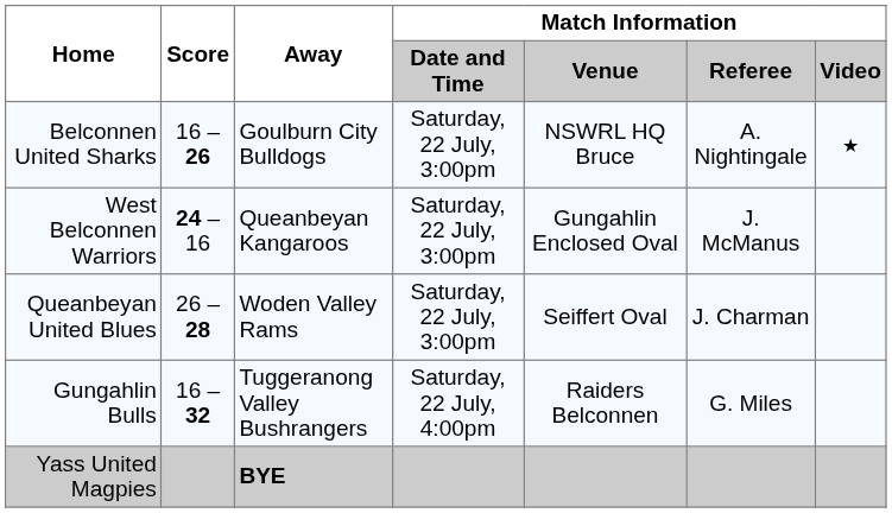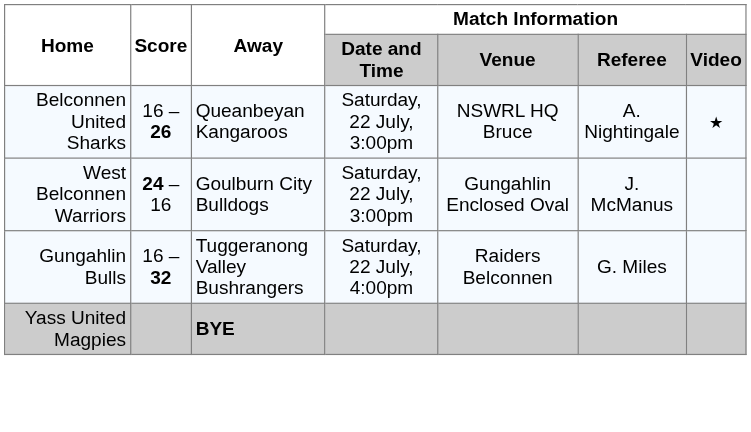 <table border="1" cellpadding="3" cellspacing="0" width="100%" style="border-collapse:collapse;  text-align:center;">
 <tr>
 <th rowspan="2" width="19%">Home</th>
 <th rowspan="2" width="8%">Score</th>
 <th rowspan="2" width="19%">Away</th>
 <th colspan="4">Match Information</th>
 </tr>
 <tr style="background:#CCCCCC">
 <th width="17%">Date and Time</th>
 <th width="22%">Venue</th>
 <th width="50%">Referee</th>
 <th>Video</th>
 </tr>
 <tr style="text-align:center; background:#f5faff;">
 <td align="right">Belconnen United Sharks </td>
 <td>16 – <strong>26</strong></td>
-<td align="left"> Goulburn City Bulldogs</td>
+<td align="left"> Queanbeyan Kangaroos</td>
 <td>Saturday, 22 July, 3:00pm</td>
 <td>NSWRL HQ Bruce</td>
 <td>A. Nightingale</td>
 <td><small>★</small></td>
 </tr>
 <tr style="text-align:center; background:#f5faff;">
 <td align="right">West Belconnen Warriors </td>
 <td><strong>24</strong> – 16</td>
-<td align="left"> Queanbeyan Kangaroos</td>
+<td align="left"> Goulburn City Bulldogs</td>
 <td>Saturday, 22 July, 3:00pm</td>
 <td>Gungahlin Enclosed Oval</td>
 <td>J. McManus</td>
-<td></td>
-</tr>
-<tr style="text-align:center; background:#f5faff;">
-<td align="right">Queanbeyan United Blues </td>
-<td>26 – <strong>28</strong></td>
-<td align="left"> Woden Valley Rams</td>
-<td>Saturday, 22 July, 3:00pm</td>
-<td>Seiffert Oval</td>
-<td>J. Charman</td>
 <td></td>
 </tr>
 <tr style="text-align:center; background:#f5faff;">
 <td align="right">Gungahlin Bulls </td>
 <td>16 – <strong>32</strong></td>
 <td align="left"> Tuggeranong Valley Bushrangers</td>
 <td>Saturday, 22 July, 4:00pm</td>
 <td>Raiders Belconnen</td>
 <td>G. Miles</td>
 <td></td>
 </tr>
 <tr style="text-align:center; background:#CCCCCC;">
 <td align="right">Yass United Magpies </td>
 <td></td>
 <td align="left"><strong>BYE</strong></td>
 <td></td>
 <td></td>
 <td></td>
 <td></td>
 </tr>
 </table>
